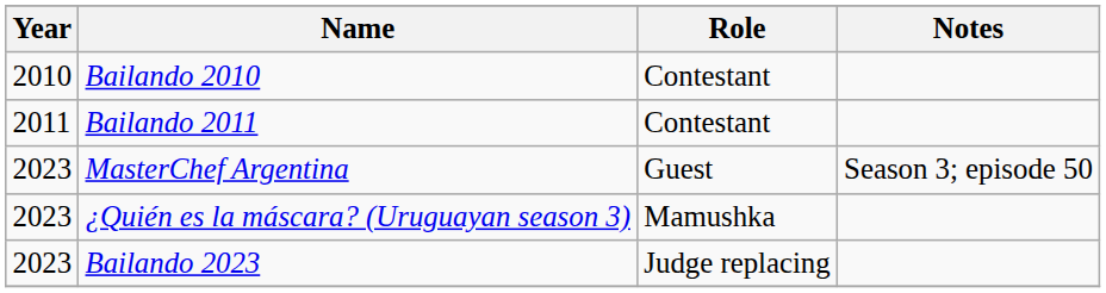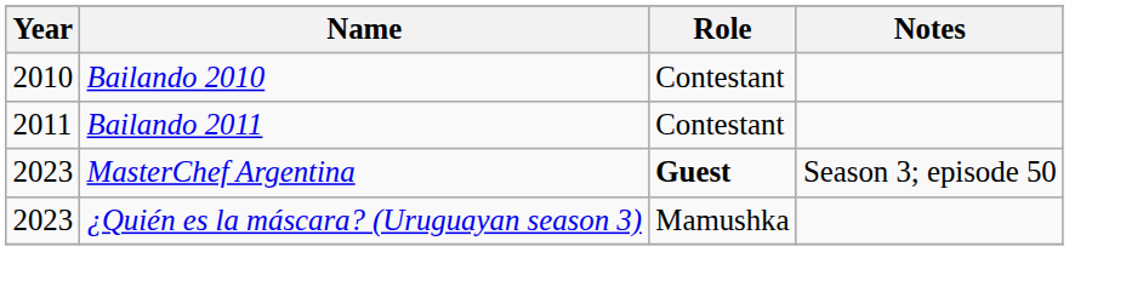 <table class="wikitable">
 <tr>
 </tr>
 <tr>
 <th>Year</th>
 <th>Name</th>
 <th>Role</th>
 <th>Notes</th>
 </tr>
 <tr>
 <td>2010</td>
 <td>  <em><a href='#'>Bailando 2010</a></em></td>
 <td>Contestant</td>
 <td></td>
 </tr>
 <tr>
 <td>2011</td>
 <td>  <em><a href='#'>Bailando 2011</a></em></td>
 <td>Contestant</td>
 <td></td>
 </tr>
 <tr>
 <td>2023</td>
 <td> <em><a href='#'>MasterChef Argentina</a></em></td>
-<td>Guest</td>
+<td><strong>Guest</strong></td>
 <td>Season 3;  episode 50</td>
 </tr>
 <tr>
 <td>2023</td>
 <td> <em><a href='#'>¿Quién es la máscara? (Uruguayan season 3)</a></em></td>
 <td>Mamushka</td>
 <td></td>
 </tr>
 <tr>
-<td>2023</td>
-<td> <em><a href='#'>Bailando 2023</a></em></td>
-<td>Judge replacing</td>
-<td></td>
-</tr>
-<tr>
 </tr>
 </table>
